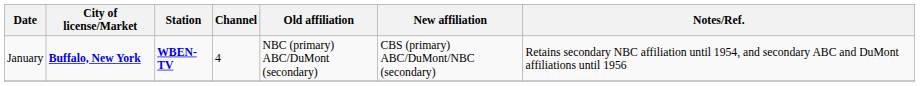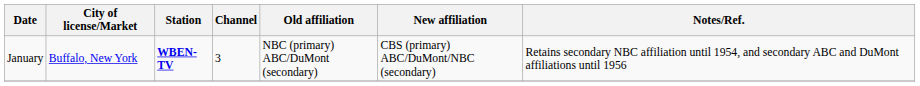 <table class="wikitable sortable">
 <tr>
 <th>Date</th>
 <th>City of license/Market</th>
 <th>Station</th>
 <th>Channel</th>
 <th>Old affiliation</th>
 <th>New affiliation</th>
 <th>Notes/Ref.</th>
 </tr>
 <tr>
 <td>January</td>
-<td><strong><a href='#'>Buffalo, New York</a></strong></td>
+<td><a href='#'>Buffalo, New York</a></td>
 <td><strong><a href='#'>WBEN-TV</a></strong></td>
-<td>4</td>
+<td>3</td>
 <td>NBC (primary) <br> ABC/DuMont (secondary)</td>
 <td>CBS (primary) <br> ABC/DuMont/NBC (secondary)</td>
 <td>Retains secondary NBC affiliation until 1954, and secondary ABC and DuMont affiliations until 1956</td>
 </tr>
 <tr>
 </tr>
 </table>
